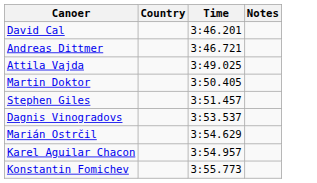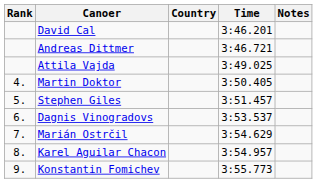 <table class="wikitable sortable" style="text-align:center">
 <tr>
+<th>Rank</th>
 <th>Canoer</th>
 <th>Country</th>
 <th>Time</th>
 <th>Notes</th>
 </tr>
 <tr>
+<td width=30></td>
 <td align=left athlete><a href='#'>David Cal</a></td>
 <td align=left athlete></td>
 <td width=60>3:46.201</td>
 <td></td>
 </tr>
 <tr>
+<td></td>
 <td align=left athlete><a href='#'>Andreas Dittmer</a></td>
 <td align=left athlete></td>
 <td>3:46.721</td>
 <td></td>
 </tr>
 <tr>
+<td></td>
 <td align=left athlete><a href='#'>Attila Vajda</a></td>
 <td align=left athlete></td>
 <td>3:49.025</td>
 <td></td>
 </tr>
 <tr>
+<td>4.</td>
 <td align=left athlete><a href='#'>Martin Doktor</a></td>
 <td align=left athlete></td>
 <td>3:50.405</td>
 <td></td>
 </tr>
 <tr>
+<td>5.</td>
 <td align=left athlete><a href='#'>Stephen Giles</a></td>
 <td align=left athlete></td>
 <td>3:51.457</td>
 <td></td>
 </tr>
 <tr>
+<td>6.</td>
 <td align=left athlete><a href='#'>Dagnis Vinogradovs</a></td>
 <td align=left athlete></td>
 <td>3:53.537</td>
 <td></td>
 </tr>
 <tr>
+<td>7.</td>
 <td align=left athlete><a href='#'>Marián Ostrčil</a></td>
 <td align=left athlete></td>
 <td>3:54.629</td>
 <td></td>
 </tr>
 <tr>
+<td>8.</td>
 <td align=left athlete><a href='#'>Karel Aguilar Chacon</a></td>
 <td align=left athlete></td>
 <td>3:54.957</td>
 <td></td>
 </tr>
 <tr>
+<td>9.</td>
 <td align=left athlete><a href='#'>Konstantin Fomichev</a></td>
 <td align=left athlete></td>
 <td>3:55.773</td>
 <td></td>
 </tr>
 </table>
